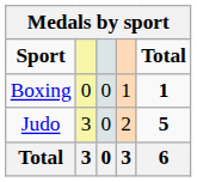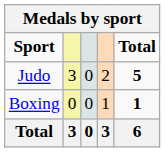 <table class="wikitable" style="font-size:85%; text-align:center">
 <tr style="background:#efefef;">
 <th colspan=5><strong>Medals by sport</strong></th>
 </tr>
 <tr>
 <td><strong>Sport</strong></td>
 <td style="background:#f7f6a8;"></td>
 <td style="background:#dce5e5;"></td>
 <td style="background:#ffdab9;"></td>
 <td><strong>Total</strong></td>
 </tr>
 <tr>
+<td><a href='#'>Judo</a></td>
+<td style="background:#F7F6A8;">3</td>
+<td style="background:#DCE5E5;">0</td>
+<td style="background:#FFDAB9;">2</td>
+<td><strong>5</strong></td>
+</tr>
+<tr>
 <td><a href='#'>Boxing</a></td>
 <td style="background:#F7F6A8;">0</td>
 <td style="background:#DCE5E5;">0</td>
 <td style="background:#FFDAB9;">1</td>
 <td><strong>1</strong></td>
-</tr>
-<tr>
-<td><a href='#'>Judo</a></td>
-<td style="background:#F7F6A8;">3</td>
-<td style="background:#DCE5E5;">0</td>
-<td style="background:#FFDAB9;">2</td>
-<td><strong>5</strong></td>
 </tr>
 <tr>
 <th>Total</th>
 <th>3</th>
 <th>0</th>
 <th>3</th>
 <th>6</th>
 </tr>
 </table>
